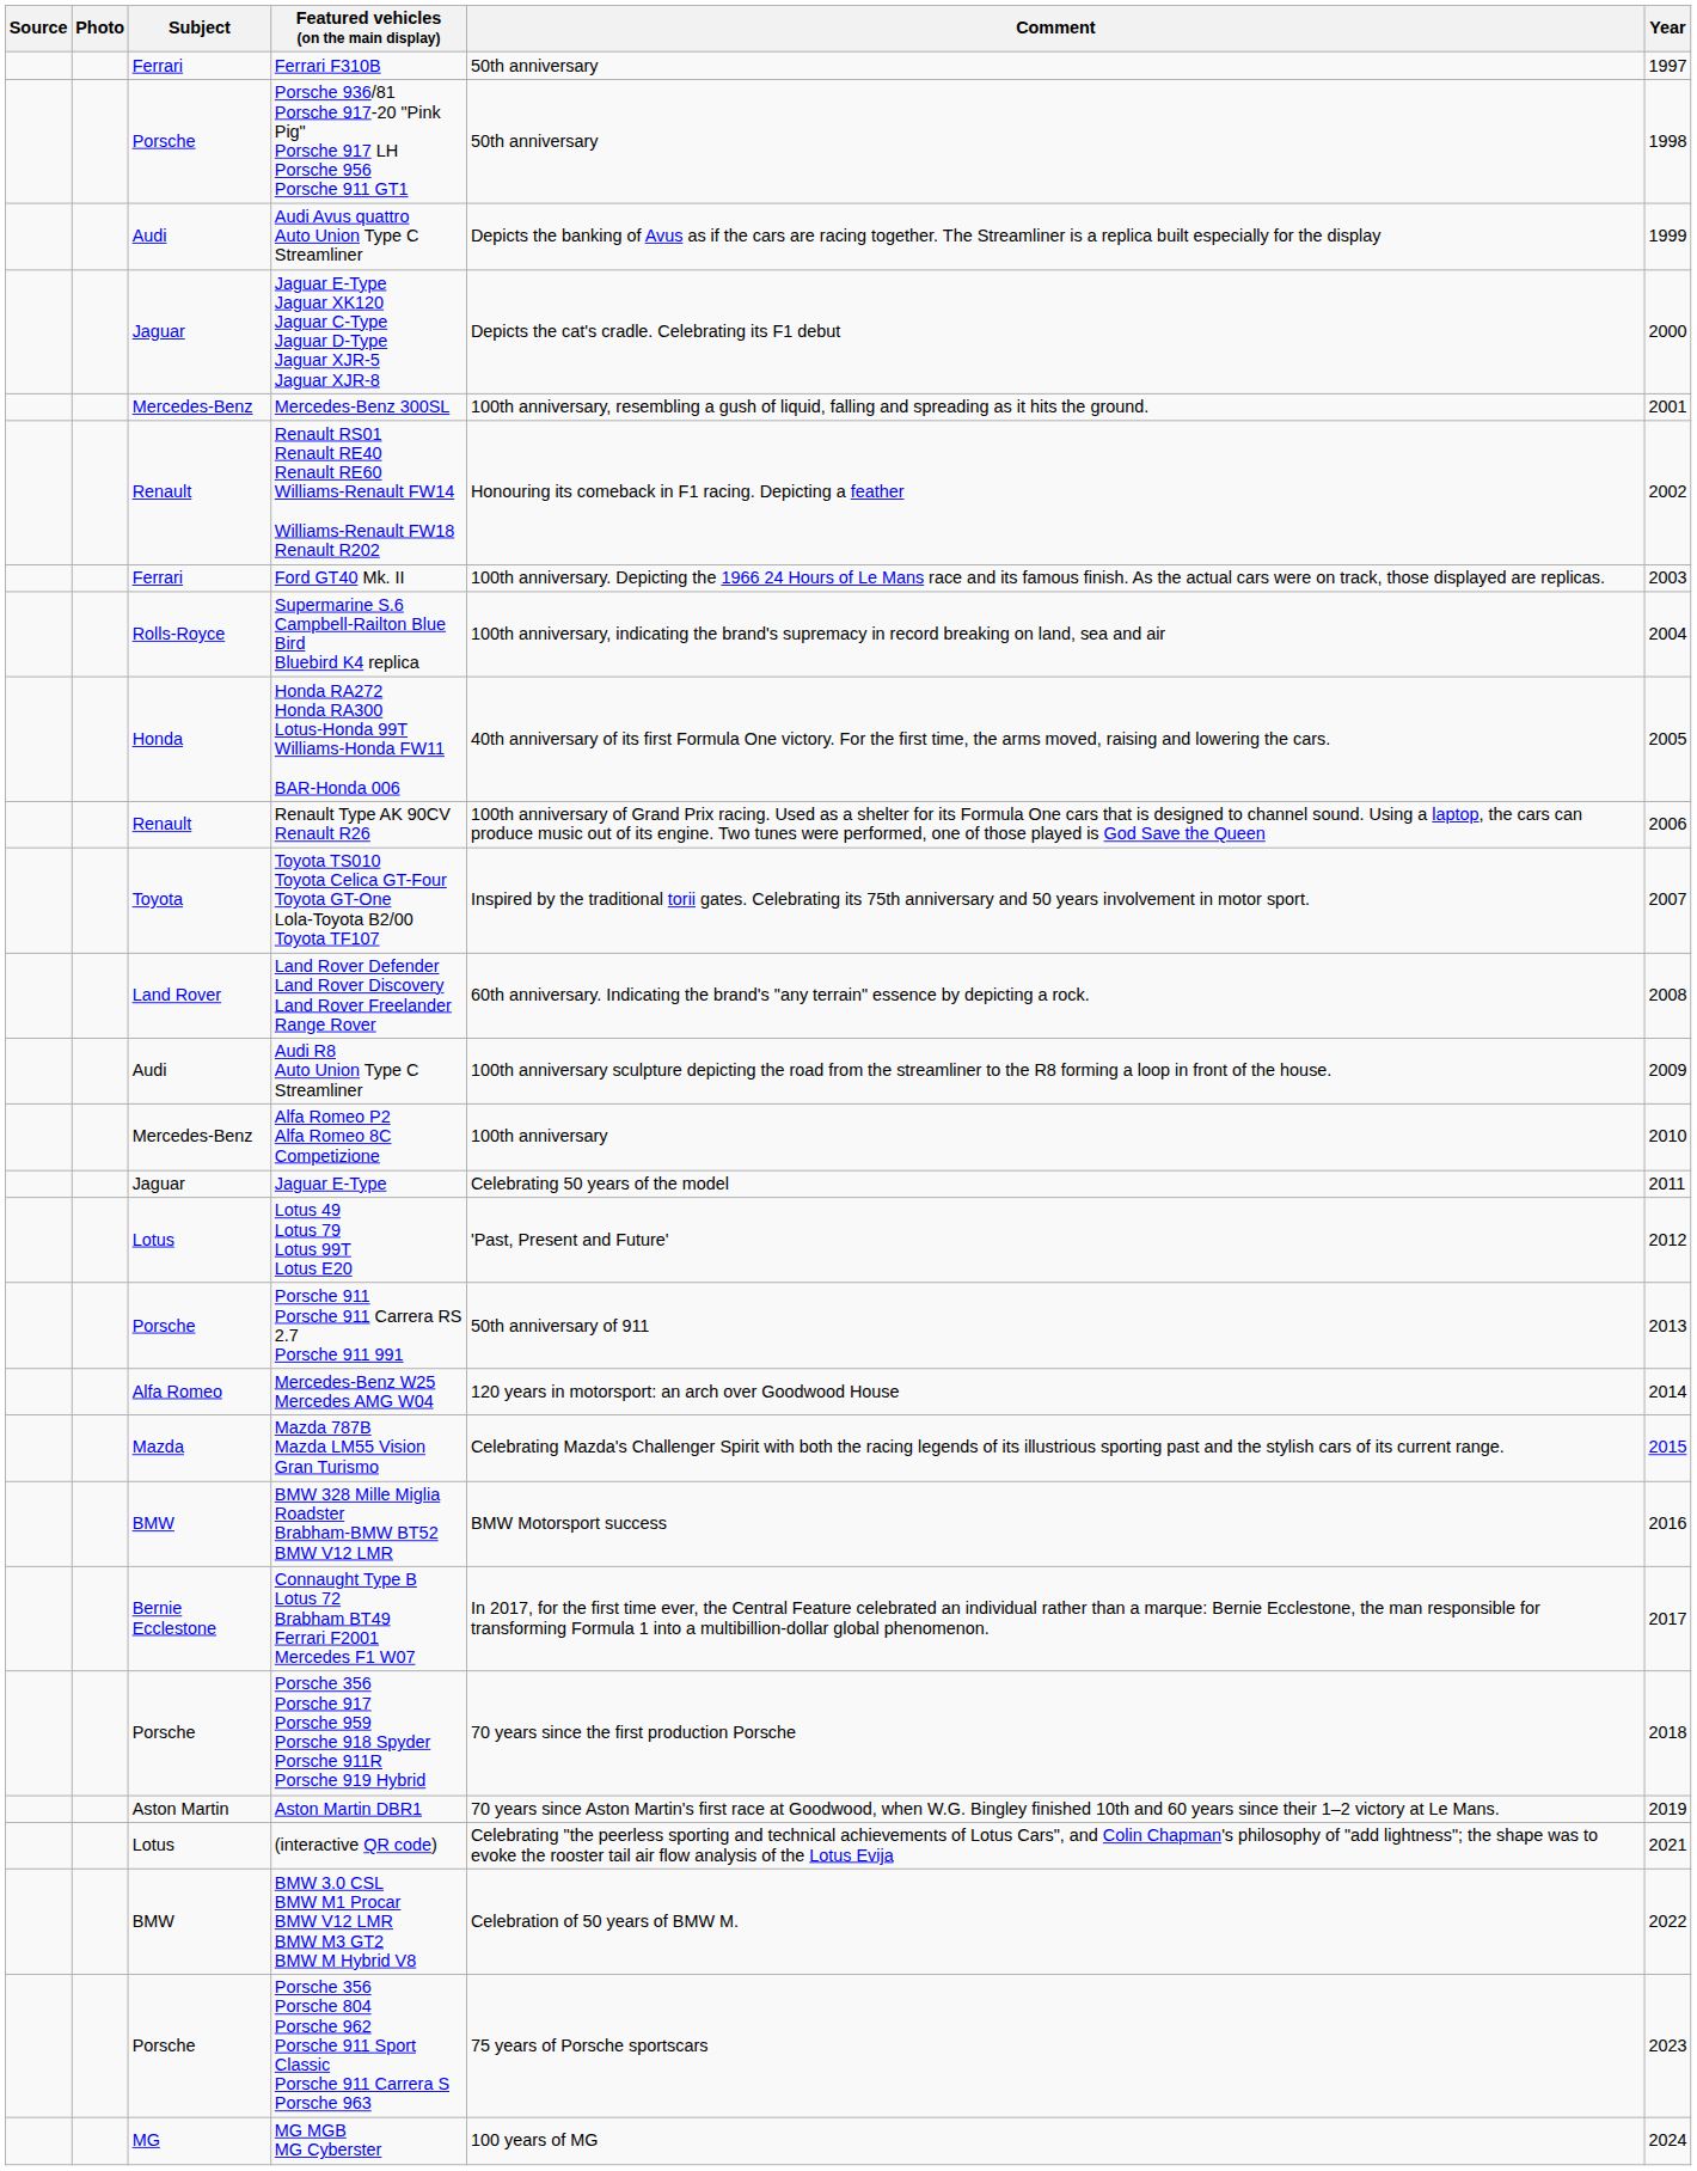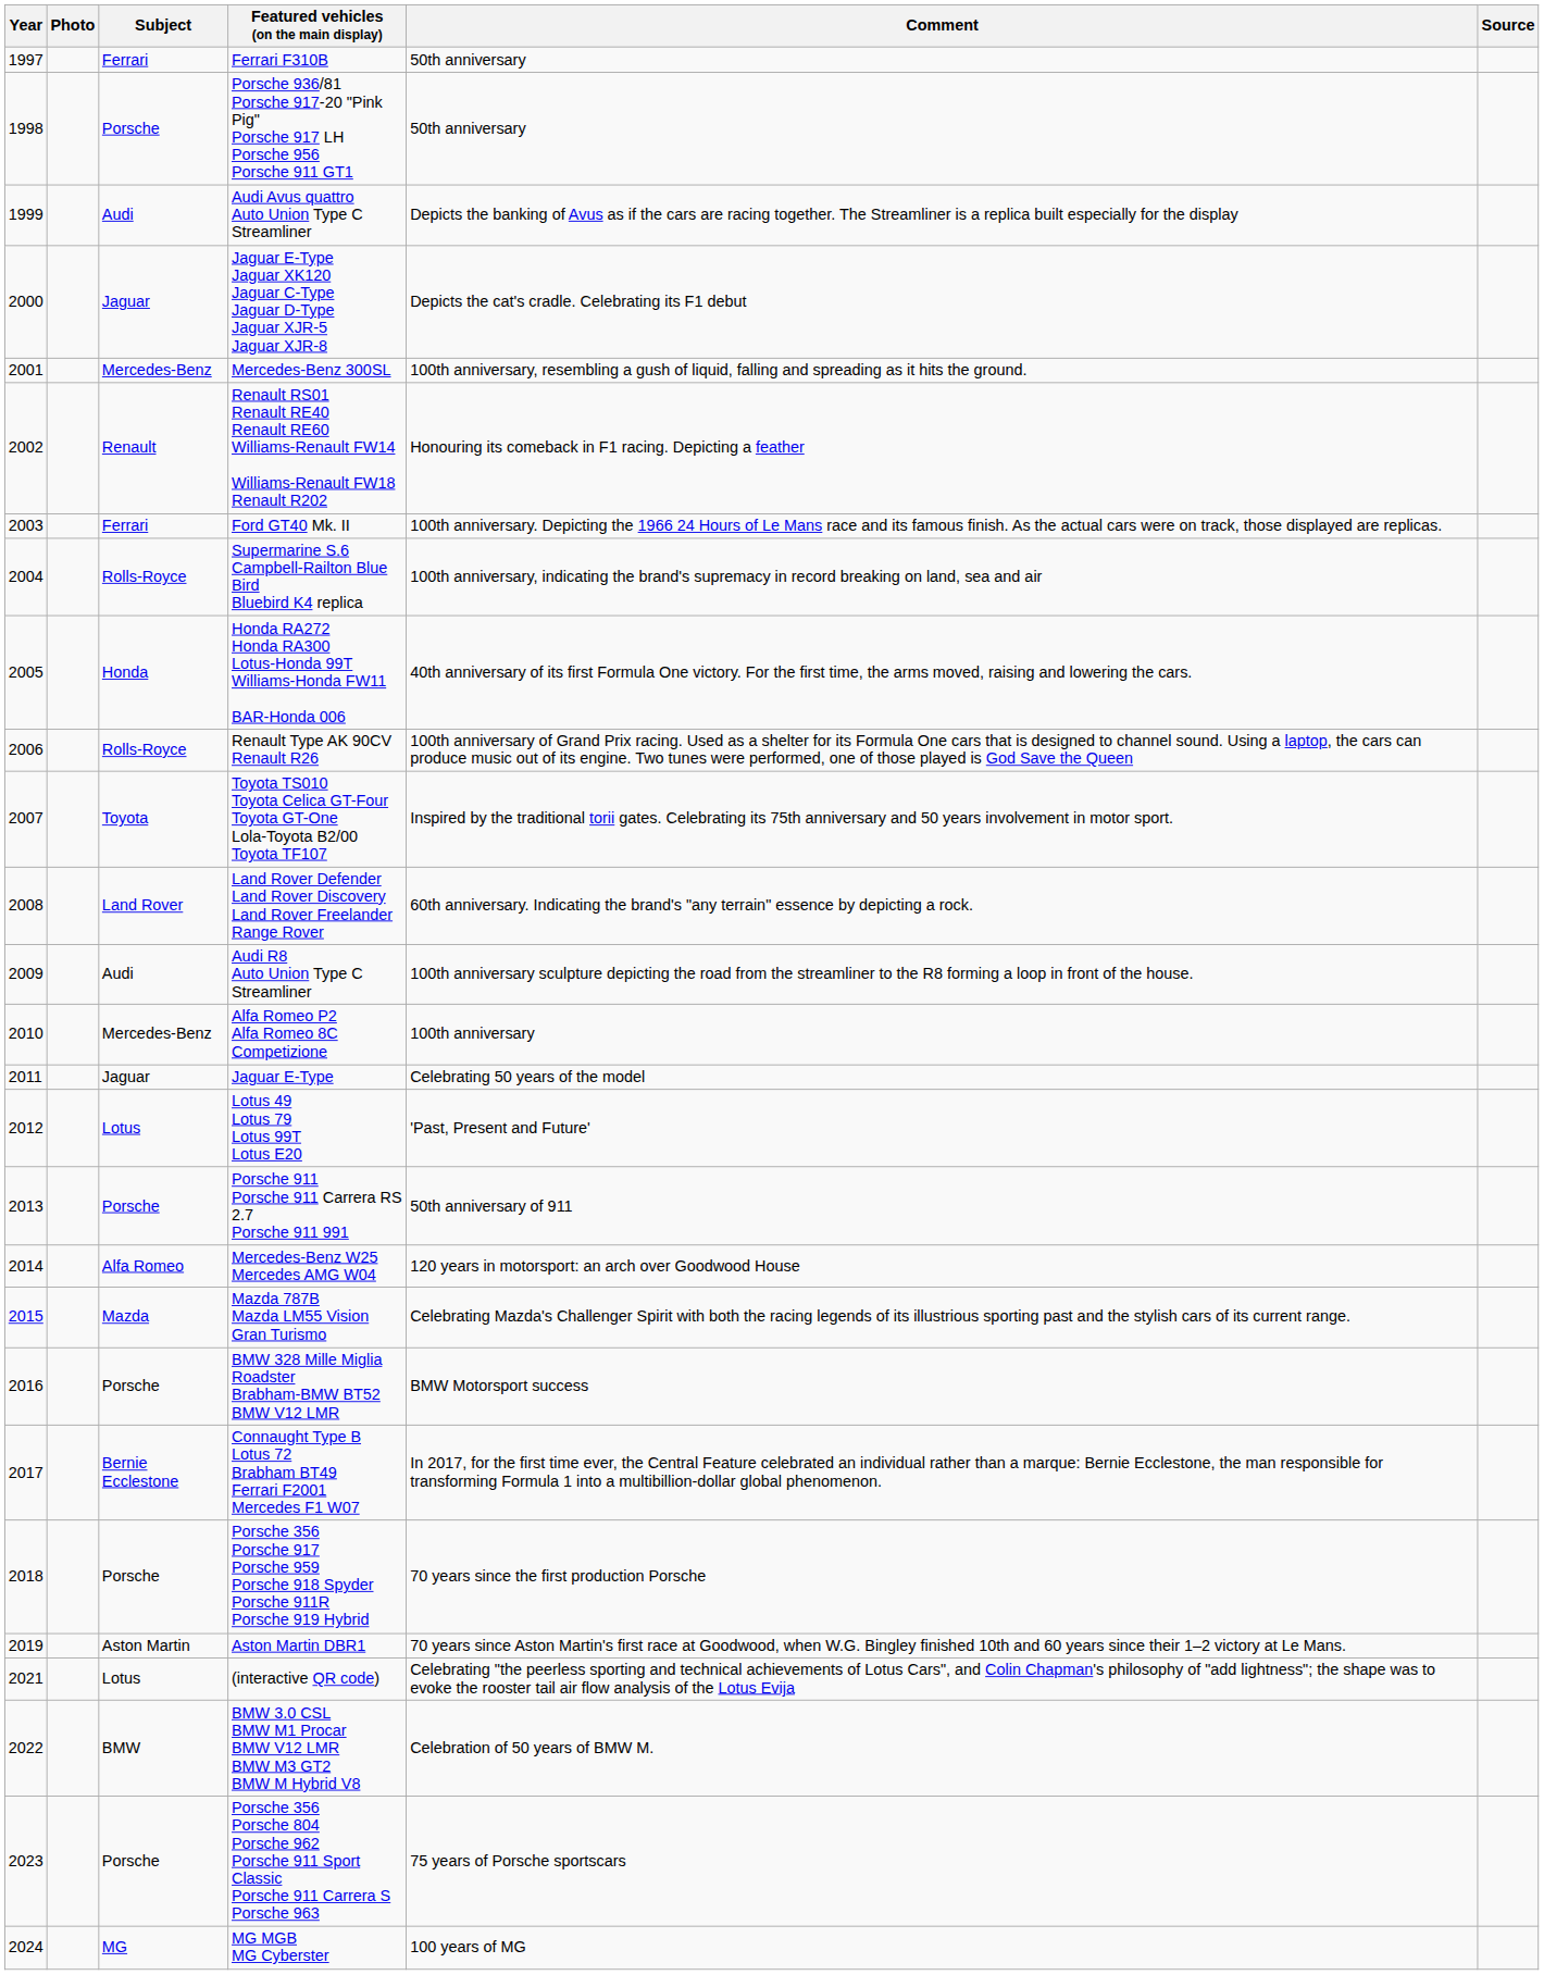 <table class="wikitable">
 <tr>
-<th style="width:*;">Source</th>
+<th style="width:*;">Year</th>
 <th style="width:*;">Photo</th>
 <th style="width:125px;">Subject</th>
 <th style="width:175px;">Featured vehicles<br><small>(on the main display)</small></th>
 <th style="width:*;">Comment</th>
-<th style="width:*;">Year</th>
+<th style="width:*;">Source</th>
 </tr>
 <tr>
-<td></td>
+<td>1997</td>
 <td></td>
 <td><a href='#'>Ferrari</a></td>
 <td><a href='#'>Ferrari F310B</a></td>
 <td>50th anniversary</td>
-<td>1997</td>
+<td></td>
 </tr>
 <tr>
-<td></td>
+<td>1998</td>
 <td></td>
 <td><a href='#'>Porsche</a></td>
 <td><a href='#'>Porsche 936</a>/81 <br> <a href='#'>Porsche 917</a>-20 "Pink Pig" <br> <a href='#'>Porsche 917</a> LH <br> <a href='#'>Porsche 956</a> <br> <a href='#'>Porsche 911 GT1</a></td>
 <td>50th anniversary</td>
-<td>1998</td>
+<td></td>
 </tr>
 <tr>
-<td></td>
+<td>1999</td>
 <td></td>
 <td><a href='#'>Audi</a></td>
 <td><a href='#'>Audi Avus quattro</a><br><a href='#'>Auto Union</a> Type C Streamliner</td>
 <td>Depicts the banking of <a href='#'>Avus</a> as if the cars are racing together. The Streamliner is a replica built especially for the display</td>
-<td>1999</td>
+<td></td>
 </tr>
 <tr>
-<td></td>
+<td>2000</td>
 <td></td>
 <td><a href='#'>Jaguar</a></td>
 <td><a href='#'>Jaguar E-Type</a><br><a href='#'>Jaguar XK120</a><br><a href='#'>Jaguar C-Type</a><br><a href='#'>Jaguar D-Type</a><br><a href='#'>Jaguar XJR-5</a><br><a href='#'>Jaguar XJR-8</a></td>
 <td>Depicts the cat's cradle. Celebrating its F1 debut</td>
-<td>2000</td>
+<td></td>
 </tr>
 <tr>
-<td></td>
+<td>2001</td>
 <td></td>
 <td><a href='#'>Mercedes-Benz</a></td>
 <td><a href='#'>Mercedes-Benz 300SL</a></td>
 <td>100th anniversary, resembling a gush of liquid, falling and spreading as it hits the ground.</td>
-<td>2001</td>
+<td></td>
 </tr>
 <tr>
-<td></td>
+<td>2002</td>
 <td></td>
 <td><a href='#'>Renault</a></td>
 <td><a href='#'>Renault RS01</a><br><a href='#'>Renault RE40</a><br><a href='#'>Renault RE60</a><br><a href='#'>Williams-Renault FW14</a><br><br><a href='#'>Williams-Renault FW18</a><br><a href='#'>Renault R202</a></td>
 <td>Honouring its comeback in F1 racing. Depicting a <a href='#'>feather</a></td>
-<td>2002</td>
+<td></td>
 </tr>
 <tr>
-<td></td>
+<td>2003</td>
 <td></td>
 <td><a href='#'>Ferrari</a></td>
 <td><a href='#'>Ford GT40</a> Mk. II</td>
 <td>100th anniversary. Depicting the <a href='#'>1966 24 Hours of Le Mans</a> race and its famous finish. As the actual cars were on track, those displayed are replicas.</td>
-<td>2003</td>
+<td></td>
 </tr>
 <tr>
-<td></td>
+<td>2004</td>
 <td></td>
 <td><a href='#'>Rolls-Royce</a></td>
 <td><a href='#'>Supermarine S.6</a><br><a href='#'>Campbell-Railton Blue Bird</a><br><a href='#'>Bluebird K4</a> replica</td>
 <td>100th anniversary, indicating the brand's supremacy in record breaking on land, sea and air</td>
-<td>2004</td>
+<td></td>
 </tr>
 <tr>
-<td></td>
+<td>2005</td>
 <td></td>
 <td><a href='#'>Honda</a></td>
 <td><a href='#'>Honda RA272</a><br><a href='#'>Honda RA300</a><br><a href='#'>Lotus-Honda 99T</a><br><a href='#'>Williams-Honda FW11</a><br><br><a href='#'>BAR-Honda 006</a></td>
 <td>40th anniversary of its first Formula One victory. For the first time, the arms moved, raising and lowering the cars.</td>
-<td>2005</td>
+<td></td>
 </tr>
 <tr>
+<td>2006</td>
 <td></td>
-<td></td>
-<td><a href='#'>Renault</a></td>
+<td><a href='#'>Rolls-Royce</a></td>
 <td>Renault Type AK 90CV<br><a href='#'>Renault R26</a></td>
 <td>100th anniversary of Grand Prix racing. Used as a shelter for its Formula One cars that is designed to channel sound. Using a <a href='#'>laptop</a>, the cars can produce music out of its engine. Two tunes were performed, one of those played is <a href='#'>God Save the Queen</a></td>
-<td>2006</td>
+<td></td>
 </tr>
 <tr>
-<td></td>
+<td>2007</td>
 <td></td>
 <td><a href='#'>Toyota</a></td>
 <td><a href='#'>Toyota TS010</a><br><a href='#'>Toyota Celica GT-Four</a><br><a href='#'>Toyota GT-One</a><br>Lola-Toyota B2/00<br><a href='#'>Toyota TF107</a></td>
 <td>Inspired by the traditional <a href='#'>torii</a> gates. Celebrating its 75th anniversary and 50 years involvement in motor sport.</td>
-<td>2007</td>
+<td></td>
 </tr>
 <tr>
-<td></td>
+<td>2008</td>
 <td></td>
 <td><a href='#'>Land Rover</a></td>
 <td><a href='#'>Land Rover Defender</a><br><a href='#'>Land Rover Discovery</a><br><a href='#'>Land Rover Freelander</a><br><a href='#'>Range Rover</a></td>
 <td>60th anniversary. Indicating the brand's "any terrain" essence by depicting a rock.</td>
-<td>2008</td>
+<td></td>
 </tr>
 <tr>
-<td></td>
+<td>2009</td>
 <td></td>
 <td>Audi</td>
 <td><a href='#'>Audi R8</a><br><a href='#'>Auto Union</a> Type C Streamliner</td>
 <td>100th anniversary sculpture depicting the road from the streamliner to the R8 forming a loop in front of the house.</td>
-<td>2009</td>
+<td></td>
 </tr>
 <tr>
-<td></td>
+<td>2010</td>
 <td></td>
 <td>Mercedes-Benz</td>
 <td><a href='#'>Alfa Romeo P2</a><br><a href='#'>Alfa Romeo 8C Competizione</a></td>
 <td>100th anniversary</td>
-<td>2010</td>
+<td></td>
 </tr>
 <tr>
-<td></td>
+<td>2011</td>
 <td></td>
 <td>Jaguar</td>
 <td><a href='#'>Jaguar E-Type</a></td>
 <td>Celebrating 50 years of the model</td>
-<td>2011</td>
+<td></td>
 </tr>
 <tr>
-<td></td>
+<td>2012</td>
 <td></td>
 <td><a href='#'>Lotus</a></td>
 <td><a href='#'>Lotus 49</a><br><a href='#'>Lotus 79</a><br><a href='#'>Lotus 99T</a><br><a href='#'>Lotus E20</a></td>
 <td>'Past, Present and Future'</td>
-<td>2012</td>
+<td></td>
 </tr>
 <tr>
-<td></td>
+<td>2013</td>
 <td></td>
 <td><a href='#'>Porsche</a></td>
 <td><a href='#'>Porsche 911</a><br><a href='#'>Porsche 911</a> Carrera RS 2.7<br><a href='#'>Porsche 911 991</a></td>
 <td>50th anniversary of 911</td>
-<td>2013</td>
+<td></td>
 </tr>
 <tr>
-<td><br></td>
+<td>2014</td>
 <td></td>
 <td><a href='#'>Alfa Romeo</a></td>
 <td><a href='#'>Mercedes-Benz W25</a><br><a href='#'>Mercedes AMG W04</a></td>
 <td>120 years in motorsport: an arch over Goodwood House</td>
-<td>2014</td>
+<td><br></td>
 </tr>
 <tr>
-<td></td>
+<td><a href='#'>2015</a></td>
 <td></td>
 <td><a href='#'>Mazda</a></td>
 <td><a href='#'>Mazda 787B</a><br><a href='#'>Mazda LM55 Vision Gran Turismo</a></td>
 <td>Celebrating Mazda's Challenger Spirit with both the racing legends of its illustrious sporting past and the stylish cars of its current range.</td>
-<td><a href='#'>2015</a></td>
+<td></td>
 </tr>
 <tr>
+<td>2016</td>
 <td></td>
-<td></td>
-<td><a href='#'>BMW</a></td>
+<td>Porsche</td>
 <td><a href='#'>BMW 328 Mille Miglia Roadster</a><br><a href='#'>Brabham-BMW BT52</a><br><a href='#'>BMW V12 LMR</a></td>
 <td>BMW Motorsport success</td>
-<td>2016</td>
+<td></td>
 </tr>
 <tr>
-<td></td>
+<td>2017</td>
 <td></td>
 <td><a href='#'>Bernie Ecclestone</a></td>
 <td><a href='#'>Connaught Type B</a><br><a href='#'>Lotus 72</a><br><a href='#'>Brabham BT49</a><br><a href='#'>Ferrari F2001</a><br><a href='#'>Mercedes F1 W07</a></td>
 <td>In 2017, for the first time ever, the Central Feature celebrated an individual rather than a marque: Bernie Ecclestone, the man responsible for transforming Formula 1 into a multibillion-dollar global phenomenon.</td>
-<td>2017</td>
+<td></td>
 </tr>
 <tr>
-<td></td>
+<td>2018</td>
 <td></td>
 <td>Porsche</td>
 <td><a href='#'>Porsche 356</a><br><a href='#'>Porsche 917</a><br><a href='#'>Porsche 959</a><br><a href='#'>Porsche 918 Spyder</a><br><a href='#'>Porsche 911R</a><br><a href='#'>Porsche 919 Hybrid</a></td>
 <td>70 years since the first production Porsche</td>
-<td>2018</td>
+<td></td>
 </tr>
 <tr>
-<td></td>
+<td>2019</td>
 <td></td>
 <td>Aston Martin</td>
 <td><a href='#'>Aston Martin DBR1</a></td>
 <td>70 years since Aston Martin's first race at Goodwood, when W.G. Bingley finished 10th and 60 years since their 1–2 victory at Le Mans.</td>
-<td>2019</td>
+<td></td>
 </tr>
 <tr>
-<td></td>
+<td>2021</td>
 <td></td>
 <td>Lotus</td>
 <td>(interactive <a href='#'>QR code</a>)</td>
 <td>Celebrating "the peerless sporting and technical achievements of Lotus Cars", and <a href='#'>Colin Chapman</a>'s philosophy of "add lightness"; the shape was to evoke the rooster tail air flow analysis of the <a href='#'>Lotus Evija</a></td>
-<td>2021</td>
+<td></td>
 </tr>
 <tr>
-<td></td>
+<td>2022</td>
 <td></td>
 <td>BMW</td>
 <td><a href='#'>BMW 3.0 CSL</a><br><a href='#'>BMW M1 Procar</a><br><a href='#'>BMW V12 LMR</a><br><a href='#'>BMW M3 GT2</a><br><a href='#'>BMW M Hybrid V8</a></td>
 <td>Celebration of 50 years of BMW M.</td>
-<td>2022</td>
+<td></td>
 </tr>
 <tr>
-<td></td>
+<td>2023</td>
 <td></td>
 <td>Porsche</td>
 <td><a href='#'>Porsche 356</a><br><a href='#'>Porsche 804</a><br><a href='#'>Porsche 962</a><br><a href='#'>Porsche 911 Sport Classic</a><br><a href='#'>Porsche 911 Carrera S</a><br><a href='#'>Porsche 963</a></td>
 <td>75 years of Porsche sportscars</td>
-<td>2023</td>
+<td></td>
 </tr>
 <tr>
-<td></td>
+<td>2024</td>
 <td></td>
 <td><a href='#'>MG</a></td>
 <td><a href='#'>MG MGB</a><br><a href='#'>MG Cyberster</a></td>
 <td>100 years of MG</td>
-<td>2024</td>
+<td></td>
 </tr>
 </table>
